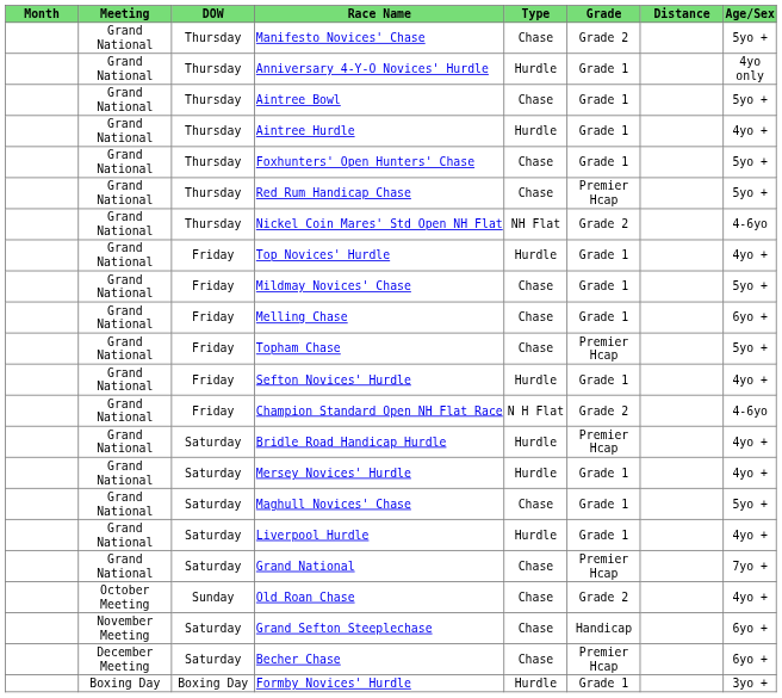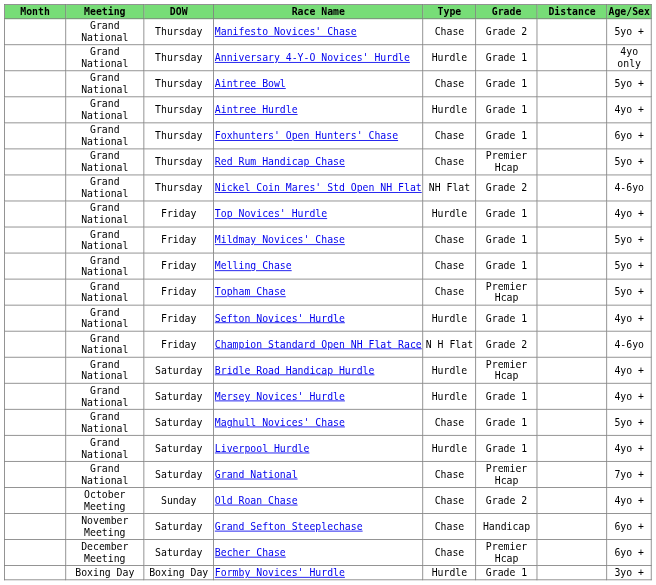 <table class = "sortable" | border="1" style="border-collapse: collapse; font-size:90%">
 <tr bgcolor="#77dd77" align="center">
 <th style="width:70px">Month</th>
 <th style="width:90px">Meeting</th>
 <th style="width:80px">DOW</th>
 <th>Race Name</th>
 <th style="width:60px">Type</th>
 <th style="width:70px"><strong>Grade</strong></th>
 <th style="width:80px">Distance</th>
 <th style="width:50px">Age/Sex</th>
 </tr>
 <tr>
 <td style="text-align:center"></td>
 <td style="text-align:center">Grand National</td>
 <td style="text-align:center">Thursday</td>
 <td><a href='#'>Manifesto Novices' Chase</a></td>
 <td style="text-align:center">Chase</td>
 <td style="text-align:center">Grade 2</td>
 <td style="text-align:center"></td>
 <td style="text-align:center">5yo +</td>
 </tr>
 <tr>
 <td style="text-align:center"></td>
 <td style="text-align:center">Grand National</td>
 <td style="text-align:center">Thursday</td>
 <td><a href='#'>Anniversary 4-Y-O Novices' Hurdle</a></td>
 <td style="text-align:center">Hurdle</td>
 <td style="text-align:center">Grade 1</td>
 <td style="text-align:center"></td>
 <td style="text-align:center">4yo only</td>
 </tr>
 <tr>
 <td style="text-align:center"></td>
 <td style="text-align:center">Grand National</td>
 <td style="text-align:center">Thursday</td>
 <td><a href='#'>Aintree Bowl</a></td>
 <td style="text-align:center">Chase</td>
 <td style="text-align:center">Grade 1</td>
 <td style="text-align:center"></td>
 <td style="text-align:center">5yo +</td>
 </tr>
 <tr>
 <td style="text-align:center"></td>
 <td style="text-align:center">Grand National</td>
 <td style="text-align:center">Thursday</td>
 <td><a href='#'>Aintree Hurdle</a></td>
 <td style="text-align:center">Hurdle</td>
 <td style="text-align:center">Grade 1</td>
 <td style="text-align:center"></td>
 <td style="text-align:center">4yo +</td>
 </tr>
 <tr>
 <td style="text-align:center"></td>
 <td style="text-align:center">Grand National</td>
 <td style="text-align:center">Thursday</td>
 <td><a href='#'>Foxhunters' Open Hunters' Chase</a></td>
 <td style="text-align:center">Chase</td>
 <td style="text-align:center">Grade 1</td>
 <td style="text-align:center"></td>
-<td style="text-align:center">5yo +</td>
+<td style="text-align:center">6yo +</td>
 </tr>
 <tr>
 <td style="text-align:center"></td>
 <td style="text-align:center">Grand National</td>
 <td style="text-align:center">Thursday</td>
 <td><a href='#'>Red Rum Handicap Chase</a></td>
 <td style="text-align:center">Chase</td>
 <td style="text-align:center">Premier Hcap</td>
 <td style="text-align:center"></td>
 <td style="text-align:center">5yo +</td>
 </tr>
 <tr>
 <td style="text-align:center"></td>
 <td style="text-align:center">Grand National</td>
 <td style="text-align:center">Thursday</td>
 <td><a href='#'>Nickel Coin Mares' Std Open NH Flat</a></td>
 <td style="text-align:center">NH Flat</td>
 <td style="text-align:center">Grade 2</td>
 <td style="text-align:center"></td>
 <td style="text-align:center">4-6yo</td>
 </tr>
 <tr>
 <td style="text-align:center"></td>
 <td style="text-align:center">Grand National</td>
 <td style="text-align:center">Friday</td>
 <td><a href='#'>Top Novices' Hurdle</a></td>
 <td style="text-align:center">Hurdle</td>
 <td style="text-align:center">Grade 1</td>
 <td style="text-align:center"></td>
 <td style="text-align:center">4yo +</td>
 </tr>
 <tr>
 <td style="text-align:center"></td>
 <td style="text-align:center">Grand National</td>
 <td style="text-align:center">Friday</td>
 <td><a href='#'>Mildmay Novices' Chase</a></td>
 <td style="text-align:center">Chase</td>
 <td style="text-align:center">Grade 1</td>
 <td style="text-align:center"></td>
 <td style="text-align:center">5yo +</td>
 </tr>
 <tr>
 <td style="text-align:center"></td>
 <td style="text-align:center">Grand National</td>
 <td style="text-align:center">Friday</td>
 <td><a href='#'>Melling Chase</a></td>
 <td style="text-align:center">Chase</td>
 <td style="text-align:center">Grade 1</td>
 <td style="text-align:center"></td>
-<td style="text-align:center">6yo +</td>
+<td style="text-align:center">5yo +</td>
 </tr>
 <tr>
 <td style="text-align:center"></td>
 <td style="text-align:center">Grand National</td>
 <td style="text-align:center">Friday</td>
 <td><a href='#'>Topham Chase</a></td>
 <td style="text-align:center">Chase</td>
 <td style="text-align:center">Premier Hcap</td>
 <td style="text-align:center"></td>
 <td style="text-align:center">5yo +</td>
 </tr>
 <tr>
 <td style="text-align:center"></td>
 <td style="text-align:center">Grand National</td>
 <td style="text-align:center">Friday</td>
 <td><a href='#'>Sefton Novices' Hurdle</a></td>
 <td style="text-align:center">Hurdle</td>
 <td style="text-align:center">Grade 1</td>
 <td style="text-align:center"></td>
 <td style="text-align:center">4yo +</td>
 </tr>
 <tr>
 <td style="text-align:center"></td>
 <td style="text-align:center">Grand National</td>
 <td style="text-align:center">Friday</td>
 <td><a href='#'>Champion Standard Open NH Flat Race</a></td>
 <td style="text-align:center">N H Flat</td>
 <td style="text-align:center">Grade 2</td>
 <td style="text-align:center"></td>
 <td style="text-align:center">4-6yo</td>
 </tr>
 <tr>
 <td style="text-align:center"></td>
 <td style="text-align:center">Grand National</td>
 <td style="text-align:center">Saturday</td>
 <td><a href='#'>Bridle Road Handicap Hurdle</a></td>
 <td style="text-align:center">Hurdle</td>
 <td style="text-align:center">Premier Hcap</td>
 <td style="text-align:center"></td>
 <td style="text-align:center">4yo +</td>
 </tr>
 <tr>
 <td style="text-align:center"></td>
 <td style="text-align:center">Grand National</td>
 <td style="text-align:center">Saturday</td>
 <td><a href='#'>Mersey Novices' Hurdle</a></td>
 <td style="text-align:center">Hurdle</td>
 <td style="text-align:center">Grade 1</td>
 <td style="text-align:center"></td>
 <td style="text-align:center">4yo +</td>
 </tr>
 <tr>
 <td style="text-align:center"></td>
 <td style="text-align:center">Grand National</td>
 <td style="text-align:center">Saturday</td>
 <td><a href='#'>Maghull Novices' Chase</a></td>
 <td style="text-align:center">Chase</td>
 <td style="text-align:center">Grade 1</td>
 <td style="text-align:center"></td>
 <td style="text-align:center">5yo +</td>
 </tr>
 <tr>
 <td style="text-align:center"></td>
 <td style="text-align:center">Grand National</td>
 <td style="text-align:center">Saturday</td>
 <td><a href='#'>Liverpool Hurdle</a></td>
 <td style="text-align:center">Hurdle</td>
 <td style="text-align:center">Grade 1</td>
 <td style="text-align:center"></td>
 <td style="text-align:center">4yo +</td>
 </tr>
 <tr>
 <td style="text-align:center"></td>
 <td style="text-align:center">Grand National</td>
 <td style="text-align:center">Saturday</td>
 <td><a href='#'>Grand National</a></td>
 <td style="text-align:center">Chase</td>
 <td style="text-align:center">Premier Hcap</td>
 <td style="text-align:center"></td>
 <td style="text-align:center">7yo +</td>
 </tr>
 <tr>
 <td style="text-align:center"></td>
 <td style="text-align:center">October Meeting</td>
 <td style="text-align:center">Sunday</td>
 <td><a href='#'>Old Roan Chase</a></td>
 <td style="text-align:center">Chase</td>
 <td style="text-align:center">Grade 2</td>
 <td style="text-align:center"></td>
 <td style="text-align:center">4yo +</td>
 </tr>
 <tr>
 <td style="text-align:center"></td>
 <td style="text-align:center">November Meeting</td>
 <td style="text-align:center">Saturday</td>
 <td><a href='#'>Grand Sefton Steeplechase</a></td>
 <td style="text-align:center">Chase</td>
 <td style="text-align:center">Handicap</td>
 <td style="text-align:center"></td>
 <td style="text-align:center">6yo +</td>
 </tr>
 <tr>
 <td style="text-align:center"></td>
 <td style="text-align:center">December Meeting</td>
 <td style="text-align:center">Saturday</td>
 <td><a href='#'>Becher Chase</a></td>
 <td style="text-align:center">Chase</td>
 <td style="text-align:center">Premier Hcap</td>
 <td style="text-align:center"></td>
 <td style="text-align:center">6yo +</td>
 </tr>
 <tr>
 <td style="text-align:center"></td>
 <td style="text-align:center">Boxing Day</td>
 <td style="text-align:center">Boxing Day</td>
 <td><a href='#'>Formby Novices' Hurdle</a></td>
 <td style="text-align:center">Hurdle</td>
 <td style="text-align:center">Grade 1</td>
 <td style="text-align:center"></td>
 <td style="text-align:center">3yo +</td>
 </tr>
 </table>
